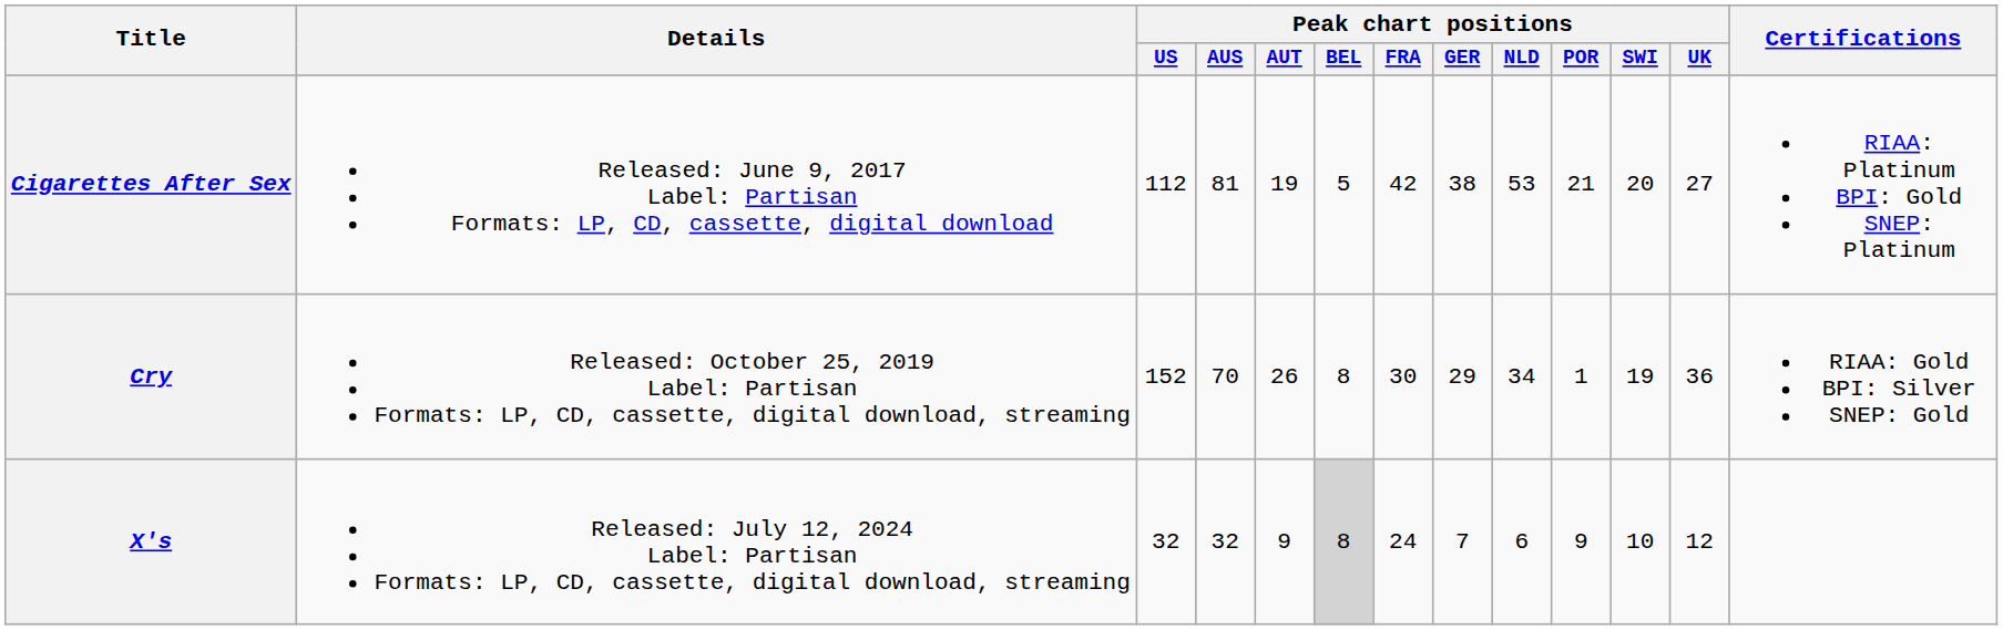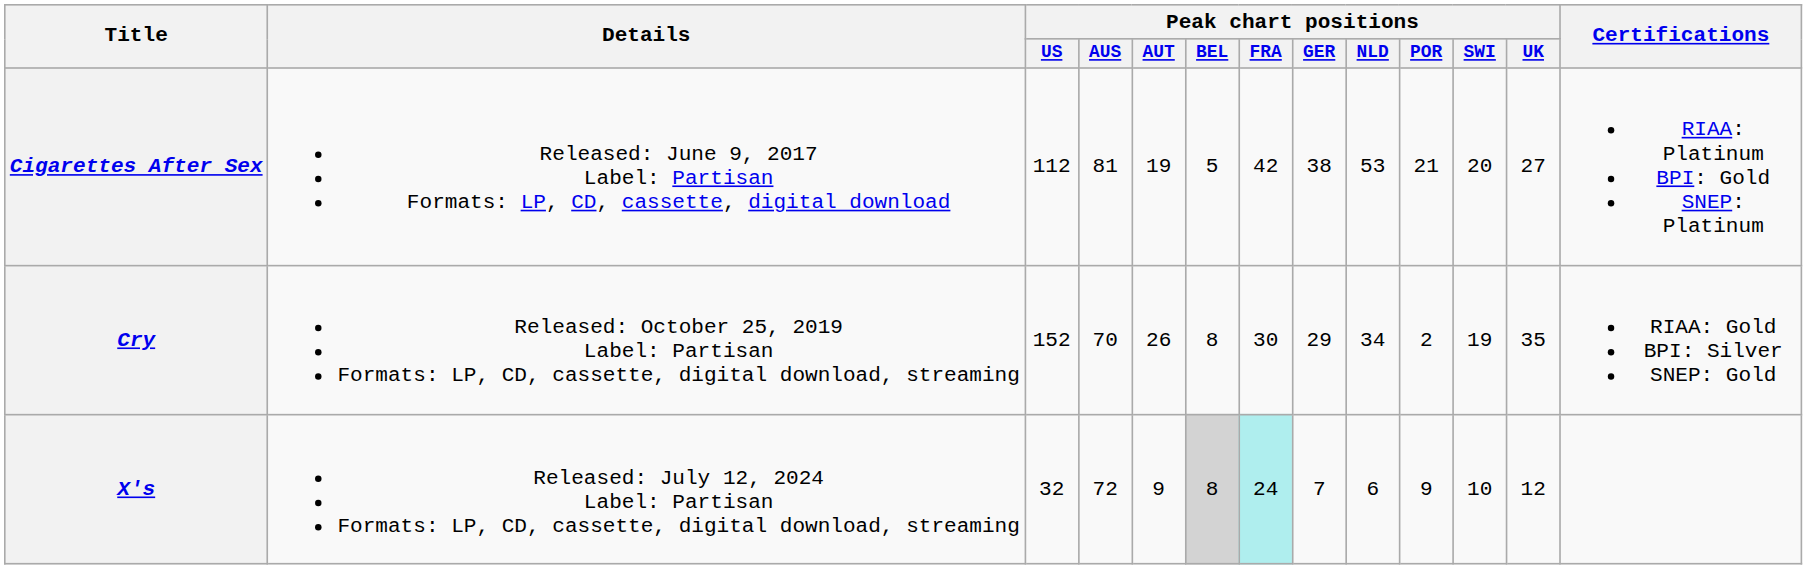 <table class="wikitable plainrowheaders" style="text-align:center;" border="1">
 <tr>
 <th scope="col" rowspan="2">Title</th>
 <th scope="col" rowspan="2">Details</th>
 <th scope="col" colspan="10">Peak chart positions</th>
 <th scope="col" rowspan="2" style="width:11em;"><a href='#'>Certifications</a></th>
 </tr>
 <tr>
 <th scope="col" style="width:2.5em;font-size:85%;"><a href='#'>US</a><br></th>
 <th scope="col" style="width:2.5em;font-size:85%;"><a href='#'>AUS</a><br></th>
 <th scope="col" style="width:2.5em;font-size:85%;"><a href='#'>AUT</a><br></th>
 <th scope="col" style="width:2.5em;font-size:85%;"><a href='#'>BEL</a><br></th>
 <th scope="col" style="width:2.5em;font-size:85%;"><a href='#'>FRA</a><br></th>
 <th scope="col" style="width:2.5em;font-size:85%;"><a href='#'>GER</a><br></th>
 <th scope="col" style="width:2.5em;font-size:85%;"><a href='#'>NLD</a><br></th>
 <th scope="col" style="width:2.5em;font-size:85%;"><a href='#'>POR</a><br></th>
 <th scope="col" style="width:2.5em;font-size:85%;"><a href='#'>SWI</a><br></th>
 <th scope="col" style="width:2.5em;font-size:85%;"><a href='#'>UK</a><br></th>
 </tr>
 <tr>
 <th scope="row"><em><a href='#'>Cigarettes After Sex</a></em></th>
 <td><br><ul><li>Released: June 9, 2017</li><li>Label: <a href='#'>Partisan</a></li><li>Formats: <a href='#'>LP</a>, <a href='#'>CD</a>, <a href='#'>cassette</a>, <a href='#'>digital download</a></li></ul></td>
 <td>112</td>
 <td>81</td>
 <td>19</td>
 <td>5</td>
 <td>42</td>
 <td>38</td>
 <td>53</td>
 <td>21</td>
 <td>20</td>
 <td>27</td>
 <td><br><ul><li><a href='#'>RIAA</a>: Platinum</li><li><a href='#'>BPI</a>: Gold</li><li><a href='#'>SNEP</a>: Platinum</li></ul></td>
 </tr>
 <tr>
 <th scope="row"><em><a href='#'>Cry</a></em></th>
 <td><br><ul><li>Released: October 25, 2019</li><li>Label: Partisan</li><li>Formats: LP, CD, cassette, digital download, streaming</li></ul></td>
 <td>152</td>
 <td>70</td>
 <td>26</td>
 <td>8</td>
 <td>30</td>
 <td>29</td>
 <td>34</td>
-<td>1</td>
+<td>2</td>
 <td>19</td>
-<td>36</td>
+<td>35</td>
 <td><br><ul><li>RIAA: Gold</li><li>BPI: Silver</li><li>SNEP: Gold</li></ul></td>
 </tr>
 <tr>
 <th scope="row"><em><a href='#'>X's</a></em></th>
 <td><br><ul><li>Released: July 12, 2024</li><li>Label: Partisan</li><li>Formats: LP, CD, cassette, digital download, streaming</li></ul></td>
 <td>32</td>
-<td>32</td>
+<td>72</td>
 <td>9</td>
 <td style="background: lightgrey;">8</td>
-<td>24<br></td>
+<td style="background: paleturquoise;">24<br></td>
 <td>7</td>
 <td>6</td>
 <td>9</td>
 <td>10</td>
 <td>12</td>
 <td></td>
 </tr>
 </table>
